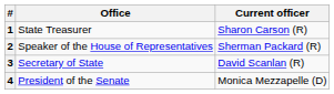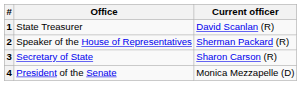 <table class=wikitable>
 <tr>
 <th>#</th>
 <th>Office</th>
 <th>Current officer</th>
 </tr>
 <tr>
 <th>1</th>
 <td>State Treasurer</td>
-<td><a href='#'>Sharon Carson</a> (R)</td>
+<td><a href='#'>David Scanlan</a> (R)</td>
 </tr>
 <tr>
 <th>2</th>
 <td>Speaker of the <a href='#'>House of Representatives</a></td>
 <td><a href='#'>Sherman Packard</a> (R)</td>
 </tr>
 <tr>
 <th>3</th>
 <td><a href='#'>Secretary of State</a></td>
-<td><a href='#'>David Scanlan</a> (R)</td>
+<td><a href='#'>Sharon Carson</a> (R)</td>
 </tr>
 <tr>
 <th>4</th>
 <td><a href='#'>President</a> of the <a href='#'>Senate</a></td>
 <td>Monica Mezzapelle (D)</td>
 </tr>
 </table>
